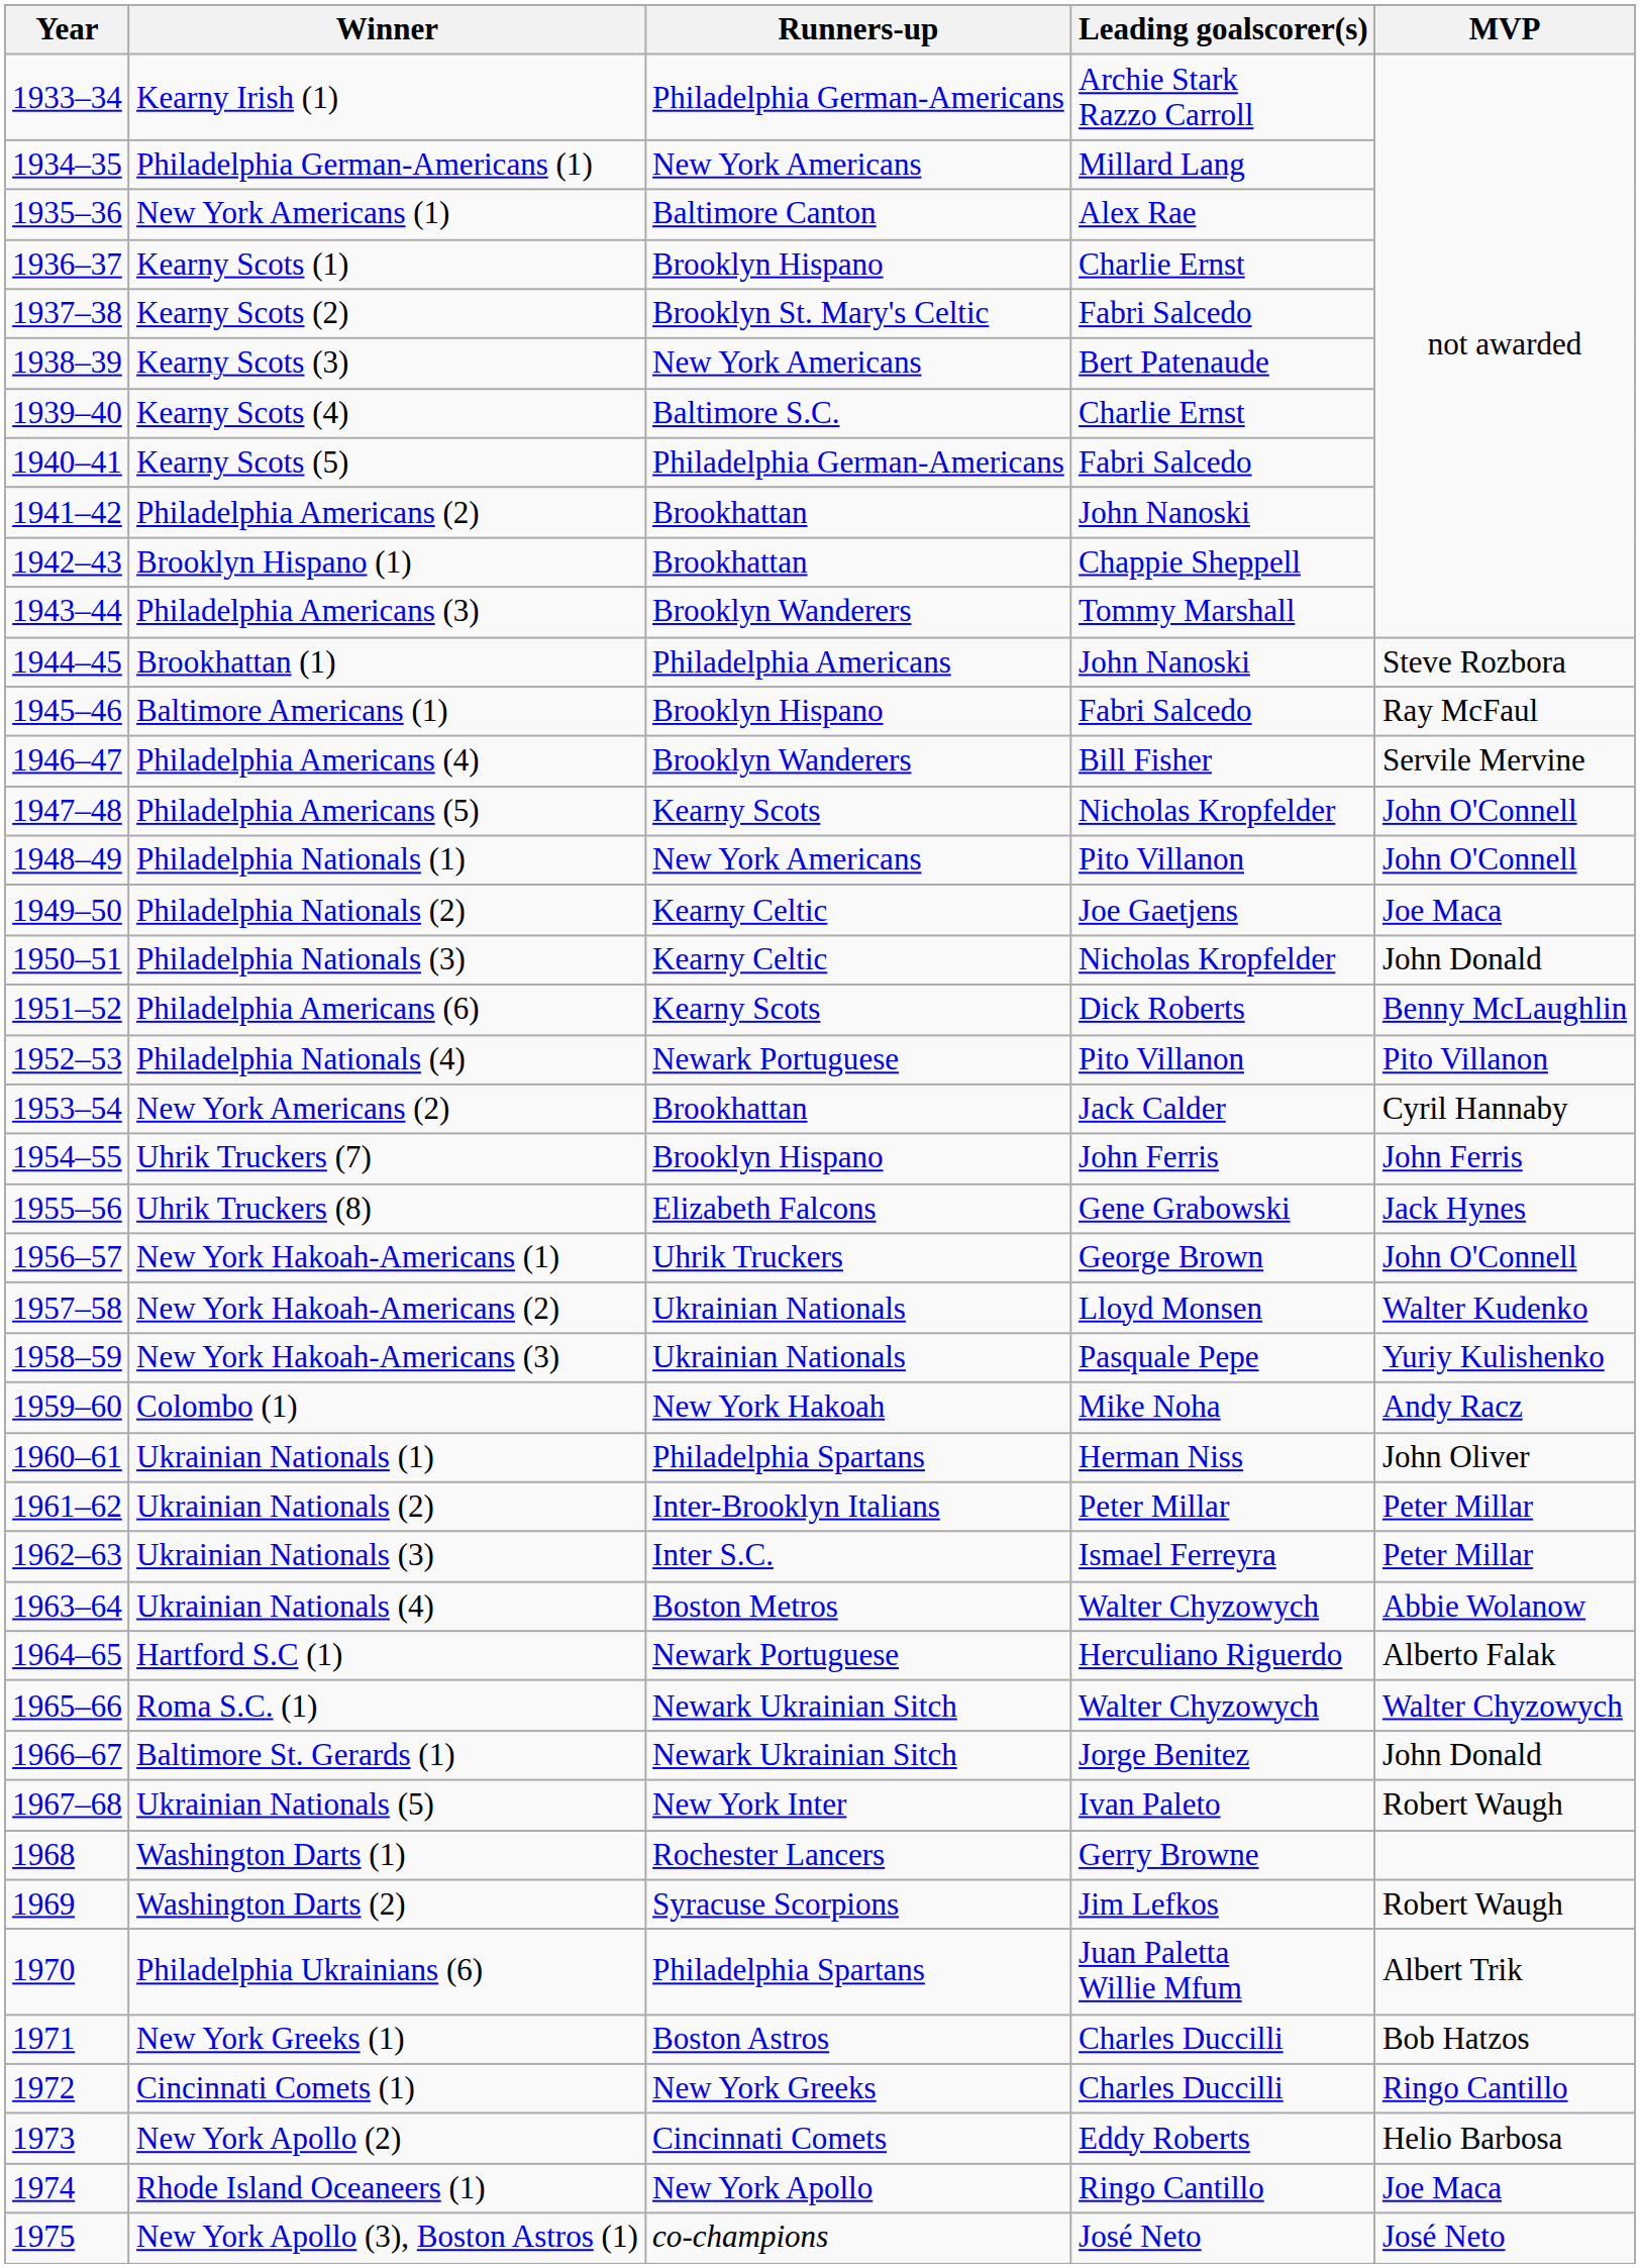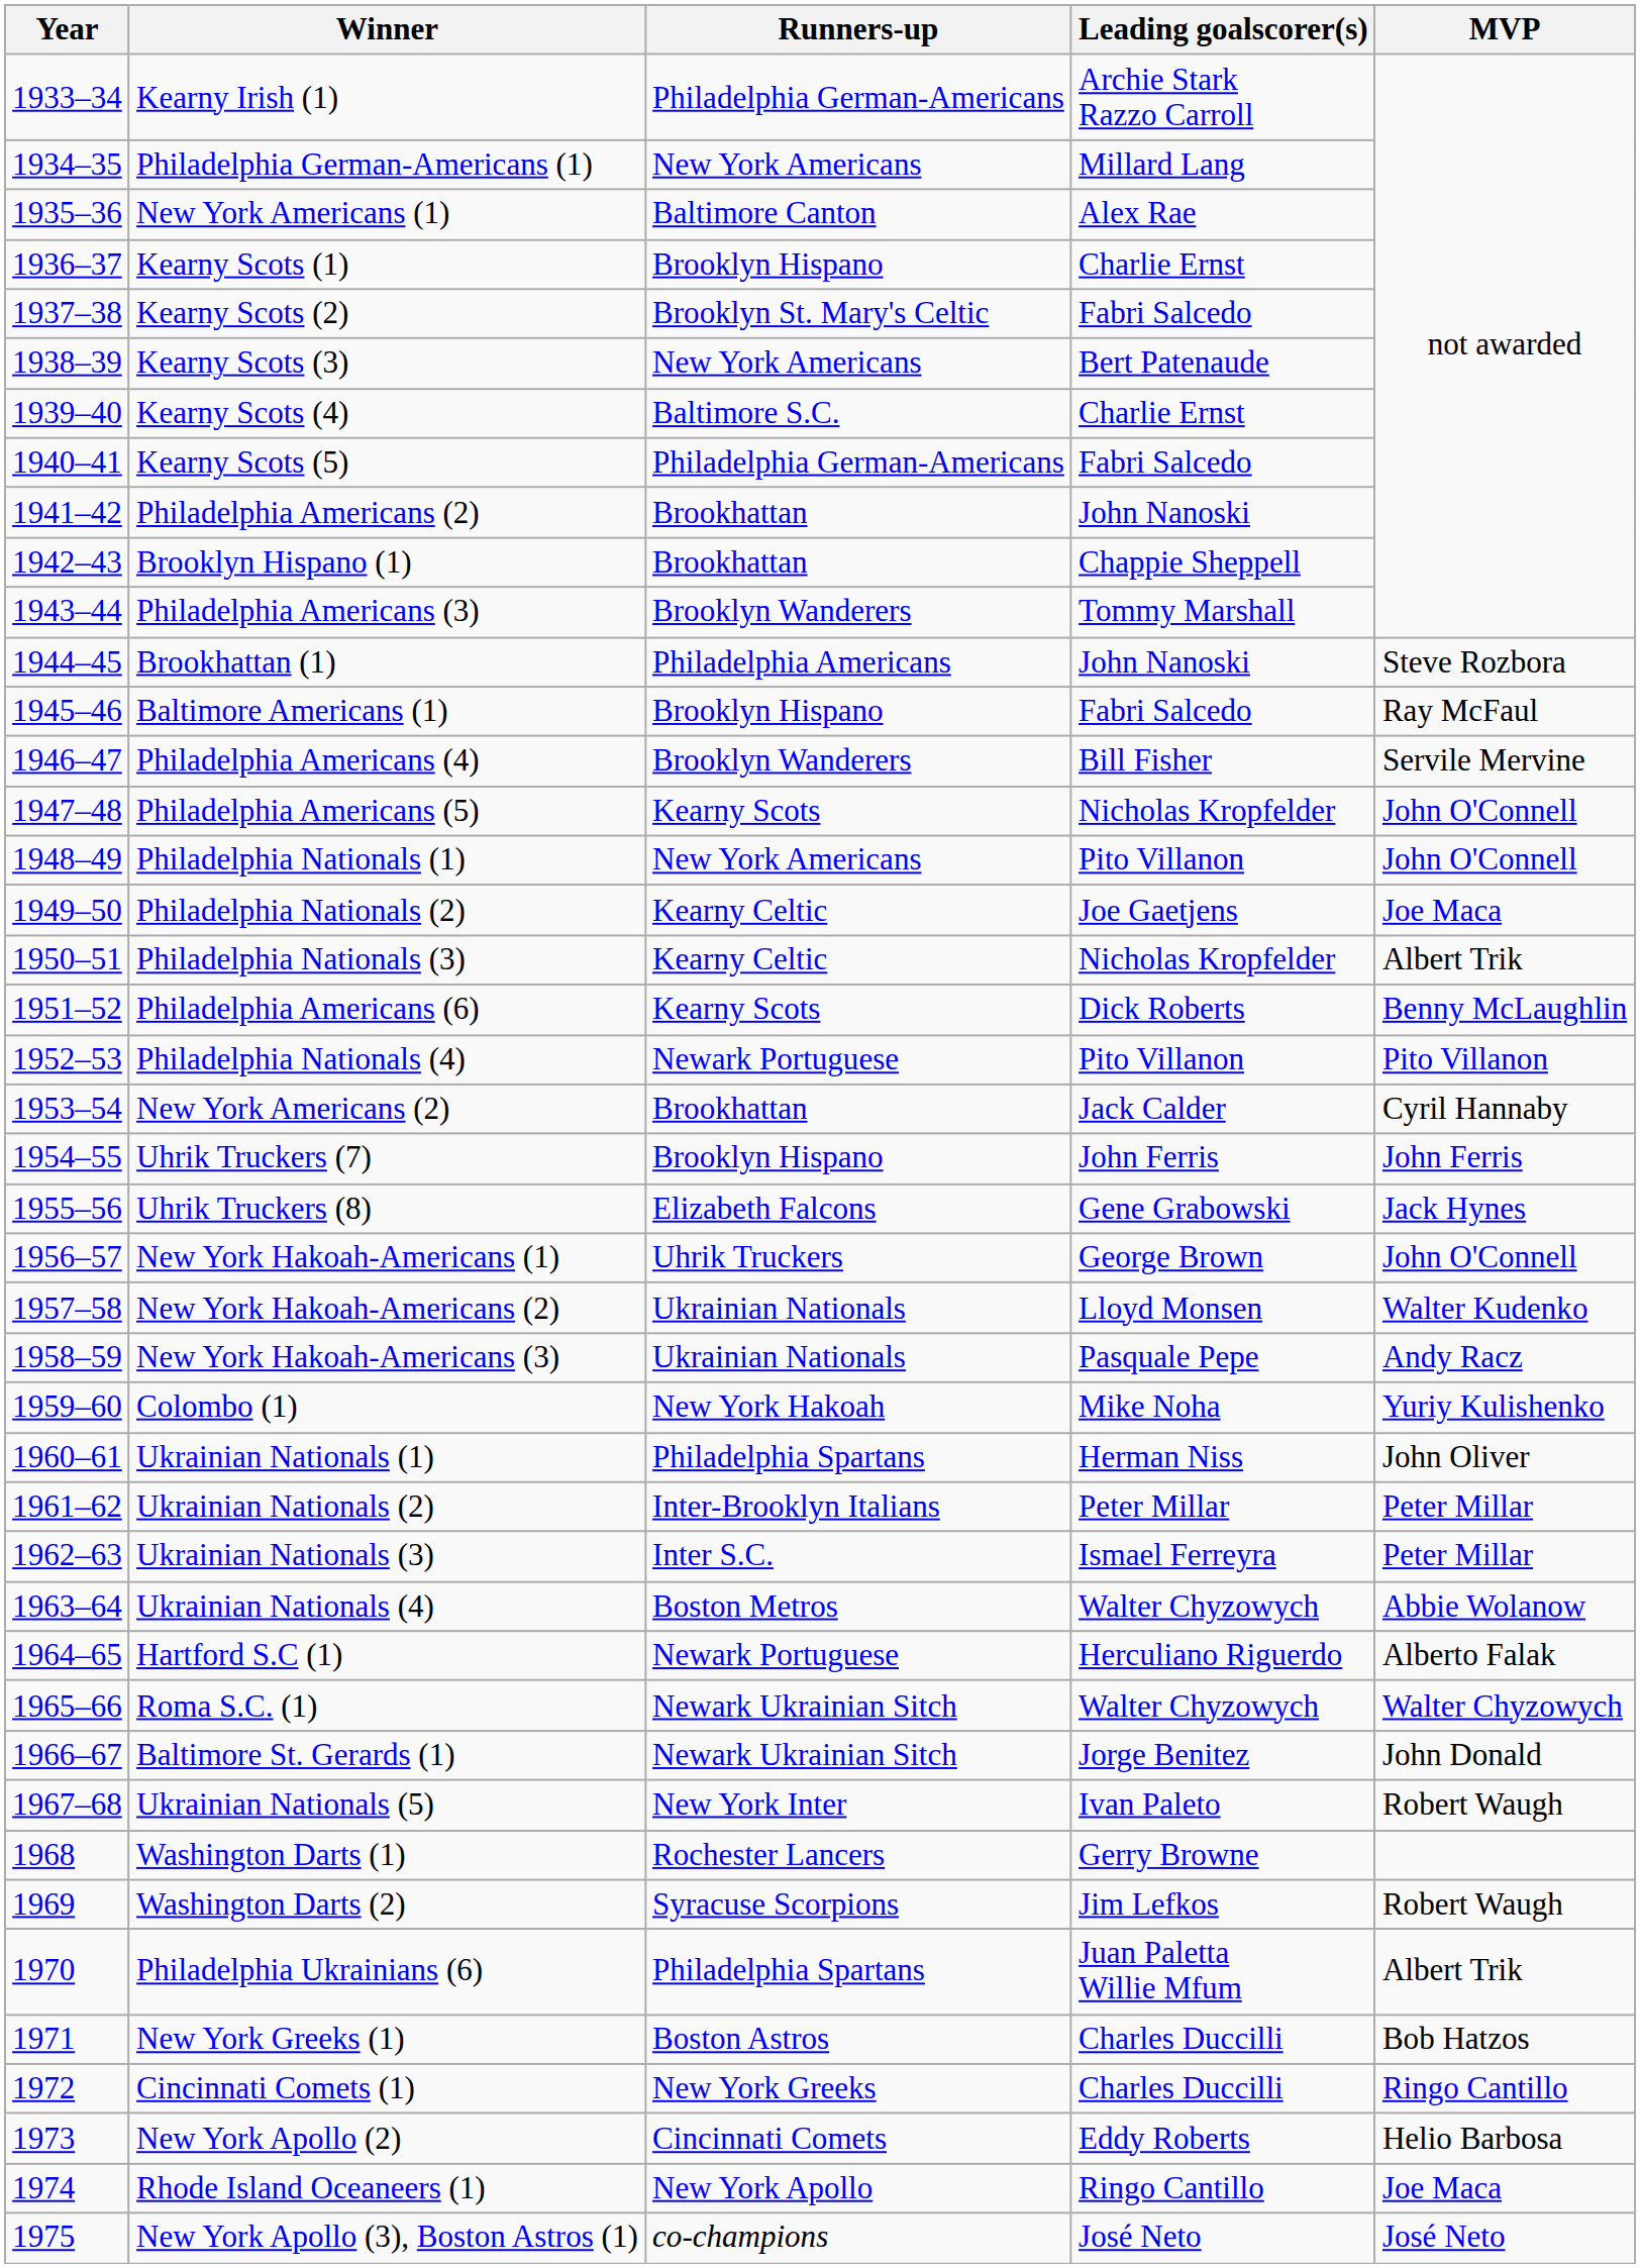 <table class="wikitable">
 <tr>
 <th>Year</th>
 <th>Winner </th>
 <th>Runners-up</th>
 <th>Leading goalscorer(s)</th>
 <th>MVP</th>
 </tr>
 <tr>
 <td><a href='#'>1933–34</a></td>
 <td><a href='#'>Kearny Irish</a> (1)</td>
 <td><a href='#'>Philadelphia German-Americans</a></td>
 <td><a href='#'>Archie Stark</a><br><a href='#'>Razzo Carroll</a></td>
 <td rowspan="11" style="text-align:center;">not awarded</td>
 </tr>
 <tr>
 <td><a href='#'>1934–35</a></td>
 <td><a href='#'>Philadelphia German-Americans</a> (1)</td>
 <td><a href='#'>New York Americans</a></td>
 <td><a href='#'>Millard Lang</a></td>
 </tr>
 <tr>
 <td><a href='#'>1935–36</a></td>
 <td><a href='#'>New York Americans</a> (1)</td>
 <td><a href='#'>Baltimore Canton</a></td>
 <td><a href='#'>Alex Rae</a></td>
 </tr>
 <tr>
 <td><a href='#'>1936–37</a></td>
 <td><a href='#'>Kearny Scots</a> (1)</td>
 <td><a href='#'>Brooklyn Hispano</a></td>
 <td><a href='#'>Charlie Ernst</a></td>
 </tr>
 <tr>
 <td><a href='#'>1937–38</a></td>
 <td><a href='#'>Kearny Scots</a> (2)</td>
 <td><a href='#'>Brooklyn St. Mary's Celtic</a></td>
 <td><a href='#'>Fabri Salcedo</a></td>
 </tr>
 <tr>
 <td><a href='#'>1938–39</a></td>
 <td><a href='#'>Kearny Scots</a> (3)</td>
 <td><a href='#'>New York Americans</a></td>
 <td><a href='#'>Bert Patenaude</a></td>
 </tr>
 <tr>
 <td><a href='#'>1939–40</a></td>
 <td><a href='#'>Kearny Scots</a> (4)</td>
 <td><a href='#'>Baltimore S.C.</a></td>
 <td><a href='#'>Charlie Ernst</a></td>
 </tr>
 <tr>
 <td><a href='#'>1940–41</a></td>
 <td><a href='#'>Kearny Scots</a> (5)</td>
 <td><a href='#'>Philadelphia German-Americans</a></td>
 <td><a href='#'>Fabri Salcedo</a></td>
 </tr>
 <tr>
 <td><a href='#'>1941–42</a></td>
 <td><a href='#'>Philadelphia Americans</a> (2)</td>
 <td><a href='#'>Brookhattan</a></td>
 <td><a href='#'>John Nanoski</a></td>
 </tr>
 <tr>
 <td><a href='#'>1942–43</a></td>
 <td><a href='#'>Brooklyn Hispano</a> (1)</td>
 <td><a href='#'>Brookhattan</a></td>
 <td><a href='#'>Chappie Sheppell</a></td>
 </tr>
 <tr>
 <td><a href='#'>1943–44</a></td>
 <td><a href='#'>Philadelphia Americans</a> (3)</td>
 <td><a href='#'>Brooklyn Wanderers</a></td>
 <td><a href='#'>Tommy Marshall</a></td>
 </tr>
 <tr>
 <td><a href='#'>1944–45</a></td>
 <td><a href='#'>Brookhattan</a> (1)</td>
 <td><a href='#'>Philadelphia Americans</a></td>
 <td><a href='#'>John Nanoski</a></td>
 <td>Steve Rozbora</td>
 </tr>
 <tr>
 <td><a href='#'>1945–46</a></td>
 <td><a href='#'>Baltimore Americans</a> (1)</td>
 <td><a href='#'>Brooklyn Hispano</a></td>
 <td><a href='#'>Fabri Salcedo</a></td>
 <td>Ray McFaul</td>
 </tr>
 <tr>
 <td><a href='#'>1946–47</a></td>
 <td><a href='#'>Philadelphia Americans</a> (4)</td>
 <td><a href='#'>Brooklyn Wanderers</a></td>
 <td><a href='#'>Bill Fisher</a></td>
 <td>Servile Mervine</td>
 </tr>
 <tr>
 <td><a href='#'>1947–48</a></td>
 <td><a href='#'>Philadelphia Americans</a> (5)</td>
 <td><a href='#'>Kearny Scots</a></td>
 <td><a href='#'>Nicholas Kropfelder</a></td>
 <td><a href='#'>John O'Connell</a></td>
 </tr>
 <tr>
 <td><a href='#'>1948–49</a></td>
 <td><a href='#'>Philadelphia Nationals</a> (1)</td>
 <td><a href='#'>New York Americans</a></td>
 <td><a href='#'>Pito Villanon</a></td>
 <td><a href='#'>John O'Connell</a></td>
 </tr>
 <tr>
 <td><a href='#'>1949–50</a></td>
 <td><a href='#'>Philadelphia Nationals</a> (2)</td>
 <td><a href='#'>Kearny Celtic</a></td>
 <td><a href='#'>Joe Gaetjens</a></td>
 <td><a href='#'>Joe Maca</a></td>
 </tr>
 <tr>
 <td><a href='#'>1950–51</a></td>
 <td><a href='#'>Philadelphia Nationals</a> (3)</td>
 <td><a href='#'>Kearny Celtic</a></td>
 <td><a href='#'>Nicholas Kropfelder</a></td>
-<td>John Donald</td>
+<td>Albert Trik</td>
 </tr>
 <tr>
 <td><a href='#'>1951–52</a></td>
 <td><a href='#'>Philadelphia Americans</a> (6)</td>
 <td><a href='#'>Kearny Scots</a></td>
 <td><a href='#'>Dick Roberts</a></td>
 <td><a href='#'>Benny McLaughlin</a></td>
 </tr>
 <tr>
 <td><a href='#'>1952–53</a></td>
 <td><a href='#'>Philadelphia Nationals</a> (4)</td>
 <td><a href='#'>Newark Portuguese</a></td>
 <td><a href='#'>Pito Villanon</a></td>
 <td><a href='#'>Pito Villanon</a></td>
 </tr>
 <tr>
 <td><a href='#'>1953–54</a></td>
 <td><a href='#'>New York Americans</a> (2)</td>
 <td><a href='#'>Brookhattan</a></td>
 <td><a href='#'>Jack Calder</a></td>
 <td>Cyril Hannaby</td>
 </tr>
 <tr>
 <td><a href='#'>1954–55</a></td>
 <td><a href='#'>Uhrik Truckers</a> (7)</td>
 <td><a href='#'>Brooklyn Hispano</a></td>
 <td><a href='#'>John Ferris</a></td>
 <td><a href='#'>John Ferris</a></td>
 </tr>
 <tr>
 <td><a href='#'>1955–56</a></td>
 <td><a href='#'>Uhrik Truckers</a> (8)</td>
 <td><a href='#'>Elizabeth Falcons</a></td>
 <td><a href='#'>Gene Grabowski</a></td>
 <td><a href='#'>Jack Hynes</a></td>
 </tr>
 <tr>
 <td><a href='#'>1956–57</a></td>
 <td><a href='#'>New York Hakoah-Americans</a> (1)</td>
 <td><a href='#'>Uhrik Truckers</a></td>
 <td><a href='#'>George Brown</a></td>
 <td><a href='#'>John O'Connell</a></td>
 </tr>
 <tr>
 <td><a href='#'>1957–58</a></td>
 <td><a href='#'>New York Hakoah-Americans</a> (2)</td>
 <td><a href='#'>Ukrainian Nationals</a></td>
 <td><a href='#'>Lloyd Monsen</a></td>
 <td><a href='#'>Walter Kudenko</a></td>
 </tr>
 <tr>
 <td><a href='#'>1958–59</a></td>
 <td><a href='#'>New York Hakoah-Americans</a> (3)</td>
 <td><a href='#'>Ukrainian Nationals</a></td>
 <td><a href='#'>Pasquale Pepe</a></td>
-<td><a href='#'>Yuriy Kulishenko</a></td>
+<td><a href='#'>Andy Racz</a></td>
 </tr>
 <tr>
 <td><a href='#'>1959–60</a></td>
 <td><a href='#'>Colombo</a> (1)</td>
 <td><a href='#'>New York Hakoah</a></td>
 <td><a href='#'>Mike Noha</a></td>
-<td><a href='#'>Andy Racz</a></td>
+<td><a href='#'>Yuriy Kulishenko</a></td>
 </tr>
 <tr>
 <td><a href='#'>1960–61</a></td>
 <td><a href='#'>Ukrainian Nationals</a> (1)</td>
 <td><a href='#'>Philadelphia Spartans</a></td>
 <td><a href='#'>Herman Niss</a></td>
 <td>John Oliver</td>
 </tr>
 <tr>
 <td><a href='#'>1961–62</a></td>
 <td><a href='#'>Ukrainian Nationals</a> (2)</td>
 <td><a href='#'>Inter-Brooklyn Italians</a></td>
 <td><a href='#'>Peter Millar</a></td>
 <td><a href='#'>Peter Millar</a></td>
 </tr>
 <tr>
 <td><a href='#'>1962–63</a></td>
 <td><a href='#'>Ukrainian Nationals</a> (3)</td>
 <td><a href='#'>Inter S.C.</a></td>
 <td><a href='#'>Ismael Ferreyra</a></td>
 <td><a href='#'>Peter Millar</a></td>
 </tr>
 <tr>
 <td><a href='#'>1963–64</a></td>
 <td><a href='#'>Ukrainian Nationals</a> (4)</td>
 <td><a href='#'>Boston Metros</a></td>
 <td><a href='#'>Walter Chyzowych</a></td>
 <td><a href='#'>Abbie Wolanow</a></td>
 </tr>
 <tr>
 <td><a href='#'>1964–65</a></td>
 <td><a href='#'>Hartford S.C</a> (1)</td>
 <td><a href='#'>Newark Portuguese</a></td>
 <td><a href='#'>Herculiano Riguerdo</a></td>
 <td>Alberto Falak</td>
 </tr>
 <tr>
 <td><a href='#'>1965–66</a></td>
 <td><a href='#'>Roma S.C.</a> (1)</td>
 <td><a href='#'>Newark Ukrainian Sitch</a></td>
 <td><a href='#'>Walter Chyzowych</a></td>
 <td><a href='#'>Walter Chyzowych</a></td>
 </tr>
 <tr>
 <td><a href='#'>1966–67</a></td>
 <td><a href='#'>Baltimore St. Gerards</a> (1)</td>
 <td><a href='#'>Newark Ukrainian Sitch</a></td>
 <td><a href='#'>Jorge Benitez</a></td>
 <td>John Donald</td>
 </tr>
 <tr>
 <td><a href='#'>1967–68</a></td>
 <td><a href='#'>Ukrainian Nationals</a> (5)</td>
 <td><a href='#'>New York Inter</a></td>
 <td><a href='#'>Ivan Paleto</a></td>
 <td>Robert Waugh</td>
 </tr>
 <tr>
 <td><a href='#'>1968</a></td>
 <td><a href='#'>Washington Darts</a> (1)</td>
 <td><a href='#'>Rochester Lancers</a></td>
 <td><a href='#'>Gerry Browne</a></td>
 <td></td>
 </tr>
 <tr>
 <td><a href='#'>1969</a></td>
 <td><a href='#'>Washington Darts</a> (2)</td>
 <td><a href='#'>Syracuse Scorpions</a></td>
 <td><a href='#'>Jim Lefkos</a></td>
 <td>Robert Waugh</td>
 </tr>
 <tr>
 <td><a href='#'>1970</a></td>
 <td><a href='#'>Philadelphia Ukrainians</a> (6)</td>
 <td><a href='#'>Philadelphia Spartans</a></td>
 <td><a href='#'>Juan Paletta</a><br><a href='#'>Willie Mfum</a></td>
 <td>Albert Trik</td>
 </tr>
 <tr>
 <td><a href='#'>1971</a></td>
 <td><a href='#'>New York Greeks</a> (1)</td>
 <td><a href='#'>Boston Astros</a></td>
 <td><a href='#'>Charles Duccilli</a></td>
 <td>Bob Hatzos</td>
 </tr>
 <tr>
 <td><a href='#'>1972</a></td>
 <td><a href='#'>Cincinnati Comets</a> (1)</td>
 <td><a href='#'>New York Greeks</a></td>
 <td><a href='#'>Charles Duccilli</a></td>
 <td><a href='#'>Ringo Cantillo</a></td>
 </tr>
 <tr>
 <td><a href='#'>1973</a></td>
 <td><a href='#'>New York Apollo</a> (2)</td>
 <td><a href='#'>Cincinnati Comets</a></td>
 <td><a href='#'>Eddy Roberts</a></td>
 <td>Helio Barbosa</td>
 </tr>
 <tr>
 <td><a href='#'>1974</a></td>
 <td><a href='#'>Rhode Island Oceaneers</a> (1)</td>
 <td><a href='#'>New York Apollo</a></td>
 <td><a href='#'>Ringo Cantillo</a></td>
 <td><a href='#'>Joe Maca</a></td>
 </tr>
 <tr>
 <td><a href='#'>1975</a></td>
 <td><a href='#'>New York Apollo</a> (3), <a href='#'>Boston Astros</a> (1)</td>
 <td><em>co-champions</em></td>
 <td><a href='#'>José Neto</a></td>
 <td><a href='#'>José Neto</a></td>
 </tr>
 </table>
